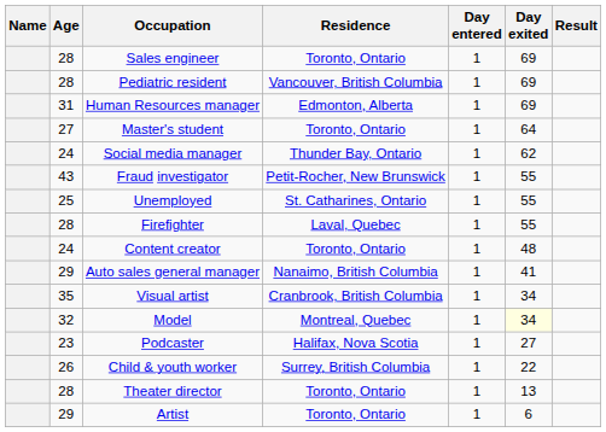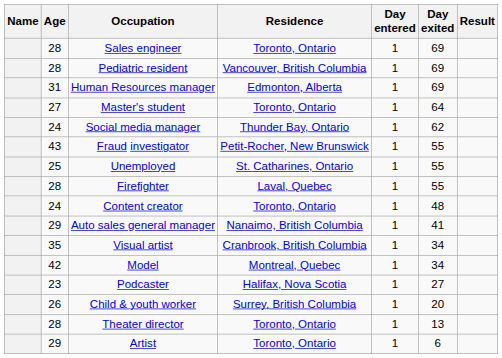 <table class="wikitable sortable" style="text-align:center; line-height:20px; width:auto; margin:auto;" >
 <tr>
 <th>Name</th>
 <th scope="col">Age</th>
 <th scope="col" class="unsortable">Occupation</th>
 <th scope="col">Residence</th>
 <th scope="col" class="unsortable">Day<br>entered</th>
 <th scope="col">Day<br> exited</th>
 <th scope="col">Result</th>
 </tr>
 <tr>
 <th></th>
 <td>28</td>
 <td><a href='#'>Sales engineer</a></td>
 <td><a href='#'>Toronto, Ontario</a></td>
 <td>1</td>
 <td>69</td>
 <td></td>
 </tr>
 <tr>
 <th></th>
 <td>28</td>
 <td><a href='#'>Pediatric resident</a></td>
 <td><a href='#'>Vancouver, British Columbia</a></td>
 <td>1</td>
 <td>69</td>
 <td></td>
 </tr>
 <tr>
 <th></th>
 <td>31</td>
 <td><a href='#'>Human Resources manager</a></td>
 <td><a href='#'>Edmonton, Alberta</a></td>
 <td>1</td>
 <td>69</td>
 <td></td>
 </tr>
 <tr>
 <th></th>
 <td>27</td>
 <td><a href='#'>Master's student</a></td>
 <td><a href='#'>Toronto, Ontario</a></td>
 <td>1</td>
 <td>64</td>
 <td></td>
 </tr>
 <tr>
 <th></th>
 <td>24</td>
 <td><a href='#'>Social media manager</a></td>
 <td><a href='#'>Thunder Bay, Ontario</a></td>
 <td>1</td>
 <td>62</td>
 <td></td>
 </tr>
 <tr>
 <th></th>
 <td>43</td>
 <td><a href='#'>Fraud</a> <a href='#'>investigator</a></td>
 <td><a href='#'>Petit-Rocher, New Brunswick</a></td>
 <td>1</td>
 <td>55</td>
 <td></td>
 </tr>
 <tr>
 <th></th>
 <td>25</td>
 <td><a href='#'>Unemployed</a></td>
 <td><a href='#'>St. Catharines, Ontario</a></td>
 <td>1</td>
 <td>55</td>
 <td></td>
 </tr>
 <tr>
 <th></th>
 <td>28</td>
 <td><a href='#'>Firefighter</a></td>
 <td><a href='#'>Laval, Quebec</a></td>
 <td>1</td>
 <td>55</td>
 <td></td>
 </tr>
 <tr>
 <th></th>
 <td>24</td>
 <td><a href='#'>Content creator</a></td>
 <td><a href='#'>Toronto, Ontario</a></td>
 <td>1</td>
 <td>48</td>
 <td></td>
 </tr>
 <tr>
 <th></th>
 <td>29</td>
 <td><a href='#'>Auto sales general manager</a></td>
 <td><a href='#'>Nanaimo, British Columbia</a></td>
 <td>1</td>
 <td>41</td>
 <td></td>
 </tr>
 <tr>
 <th></th>
 <td>35</td>
 <td><a href='#'>Visual artist</a></td>
 <td><a href='#'>Cranbrook, British Columbia</a></td>
 <td>1</td>
 <td>34</td>
 <td></td>
 </tr>
 <tr>
 <th></th>
-<td>32</td>
+<td>42</td>
 <td><a href='#'>Model</a></td>
 <td><a href='#'>Montreal, Quebec</a></td>
 <td>1</td>
-<td style="background: lightyellow;">34</td>
+<td>34</td>
 <td></td>
 </tr>
 <tr>
 <th></th>
 <td>23</td>
 <td><a href='#'>Podcaster</a></td>
 <td><a href='#'>Halifax, Nova Scotia</a></td>
 <td>1</td>
 <td>27</td>
 <td></td>
 </tr>
 <tr>
 <th></th>
 <td>26</td>
 <td><a href='#'>Child & youth worker</a></td>
 <td><a href='#'>Surrey, British Columbia</a></td>
 <td>1</td>
-<td>22</td>
+<td>20</td>
 <td></td>
 </tr>
 <tr>
 <th></th>
 <td>28</td>
 <td><a href='#'>Theater director</a></td>
 <td><a href='#'>Toronto, Ontario</a></td>
 <td>1</td>
 <td>13</td>
 <td></td>
 </tr>
 <tr>
 <th></th>
 <td>29</td>
 <td><a href='#'>Artist</a></td>
 <td><a href='#'>Toronto, Ontario</a></td>
 <td>1</td>
 <td>6</td>
 <td></td>
 </tr>
 </table>
